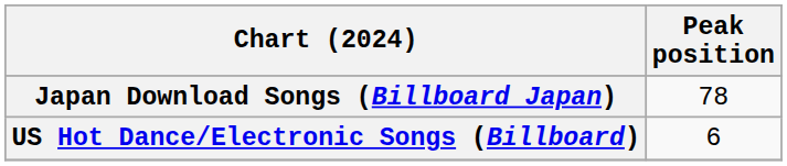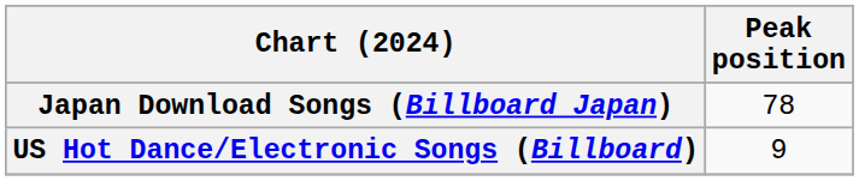 <table class="wikitable sortable plainrowheaders" style="text-align:center">
 <tr>
 <th scope="col">Chart (2024)</th>
 <th scope="col">Peak<br>position</th>
 </tr>
 <tr>
 <th scope="row">Japan Download Songs (<em><a href='#'>Billboard Japan</a></em>)</th>
 <td>78</td>
 </tr>
 <tr>
 <th scope="row">US <a href='#'>Hot Dance/Electronic Songs</a> (<em><a href='#'>Billboard</a></em>)</th>
-<td>6</td>
+<td>9</td>
 </tr>
 <tr>
 </tr>
 </table>
